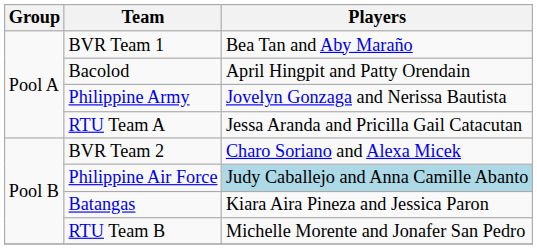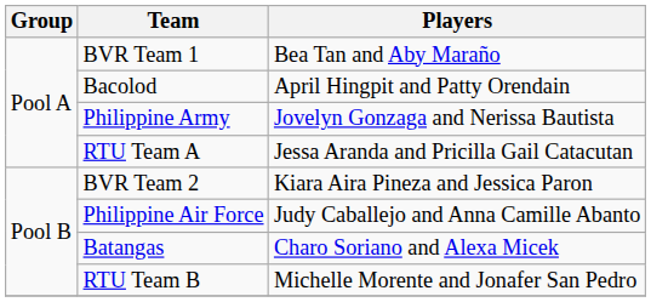 <table class="wikitable" style="text-align:left; line-height:16px; width:auto;">
 <tr>
 <th>Group</th>
 <th>Team</th>
 <th>Players</th>
 </tr>
 <tr>
 <td rowspan=4>Pool A</td>
 <td>BVR Team 1</td>
 <td>Bea Tan and <a href='#'>Aby Maraño</a></td>
 </tr>
 <tr>
 <td>Bacolod</td>
 <td>April Hingpit and Patty Orendain</td>
 </tr>
 <tr>
 <td><a href='#'>Philippine Army</a></td>
 <td><a href='#'>Jovelyn Gonzaga</a> and Nerissa Bautista</td>
 </tr>
 <tr>
 <td><a href='#'>RTU</a> Team A</td>
 <td>Jessa Aranda and Pricilla Gail Catacutan</td>
 </tr>
 <tr>
 <td rowspan=4>Pool B</td>
 <td>BVR Team 2</td>
-<td><a href='#'>Charo Soriano</a> and <a href='#'>Alexa Micek</a></td>
+<td>Kiara Aira Pineza and Jessica Paron</td>
 </tr>
 <tr>
 <td><a href='#'>Philippine Air Force</a></td>
-<td style="background: lightblue;">Judy Caballejo and Anna Camille Abanto</td>
+<td>Judy Caballejo and Anna Camille Abanto</td>
 </tr>
 <tr>
 <td><a href='#'>Batangas</a></td>
-<td>Kiara Aira Pineza and Jessica Paron</td>
+<td><a href='#'>Charo Soriano</a> and <a href='#'>Alexa Micek</a></td>
 </tr>
 <tr>
 <td><a href='#'>RTU</a> Team B</td>
 <td>Michelle Morente and Jonafer San Pedro</td>
 </tr>
 <tr>
 </tr>
 </table>
